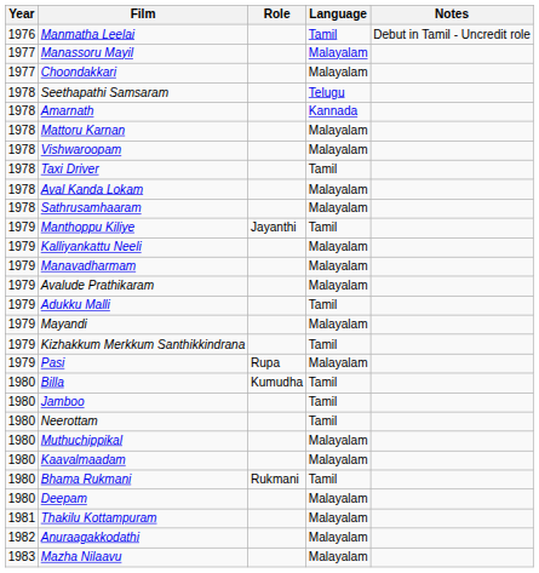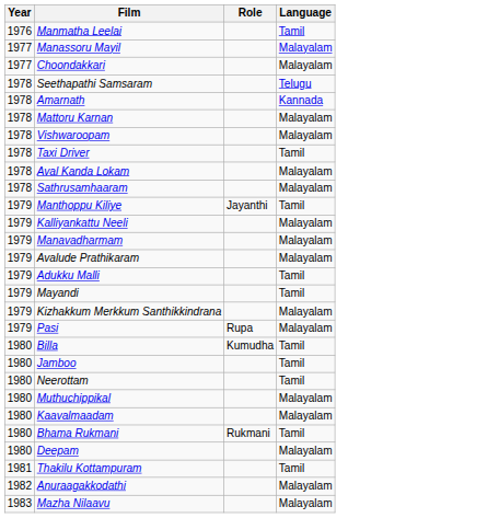 <table class="wikitable">
 <tr>
 <th>Year</th>
 <th>Film</th>
 <th>Role</th>
 <th>Language</th>
-<th>Notes</th>
 </tr>
 <tr>
 <td>1976</td>
 <td><em><a href='#'>Manmatha Leelai</a></em></td>
 <td></td>
 <td><a href='#'>Tamil</a></td>
-<td>Debut in Tamil - Uncredit role</td>
 </tr>
 <tr>
 <td>1977</td>
 <td><em><a href='#'>Manassoru Mayil</a></em></td>
 <td></td>
 <td><a href='#'>Malayalam</a></td>
-<td></td>
 </tr>
 <tr>
 <td>1977</td>
 <td><em><a href='#'>Choondakkari</a></em></td>
 <td></td>
 <td>Malayalam</td>
-<td></td>
 </tr>
 <tr>
 <td>1978</td>
 <td><em>Seethapathi Samsaram</em></td>
 <td></td>
 <td><a href='#'>Telugu</a></td>
-<td></td>
 </tr>
 <tr>
 <td>1978</td>
 <td><em><a href='#'>Amarnath</a></em></td>
 <td></td>
 <td><a href='#'>Kannada</a></td>
-<td></td>
 </tr>
 <tr>
 <td>1978</td>
 <td><em><a href='#'>Mattoru Karnan</a></em></td>
 <td></td>
 <td>Malayalam</td>
-<td></td>
 </tr>
 <tr>
 <td>1978</td>
 <td><em><a href='#'>Vishwaroopam</a></em></td>
 <td></td>
 <td>Malayalam</td>
-<td></td>
 </tr>
 <tr>
 <td>1978</td>
 <td><em><a href='#'>Taxi Driver</a></em></td>
 <td></td>
 <td>Tamil</td>
-<td></td>
 </tr>
 <tr>
 <td>1978</td>
 <td><em><a href='#'>Aval Kanda Lokam</a></em></td>
 <td></td>
 <td>Malayalam</td>
-<td></td>
 </tr>
 <tr>
 <td>1978</td>
 <td><em><a href='#'>Sathrusamhaaram</a></em></td>
 <td></td>
 <td>Malayalam</td>
-<td></td>
 </tr>
 <tr>
 <td>1979</td>
 <td><em><a href='#'>Manthoppu Kiliye</a></em></td>
 <td>Jayanthi</td>
 <td>Tamil</td>
-<td></td>
 </tr>
 <tr>
 <td>1979</td>
 <td><em><a href='#'>Kalliyankattu Neeli</a></em></td>
 <td></td>
 <td>Malayalam</td>
-<td></td>
 </tr>
 <tr>
 <td>1979</td>
 <td><em><a href='#'>Manavadharmam</a></em></td>
 <td></td>
 <td>Malayalam</td>
-<td></td>
 </tr>
 <tr>
 <td>1979</td>
 <td><em>Avalude Prathikaram</em></td>
 <td></td>
 <td>Malayalam</td>
-<td></td>
 </tr>
 <tr>
 <td>1979</td>
 <td><em><a href='#'>Adukku Malli</a></em></td>
 <td></td>
 <td>Tamil</td>
-<td></td>
 </tr>
 <tr>
 <td>1979</td>
 <td><em>Mayandi</em></td>
 <td></td>
-<td>Malayalam</td>
-<td></td>
+<td>Tamil</td>
 </tr>
 <tr>
 <td>1979</td>
 <td><em>Kizhakkum Merkkum Santhikkindrana</em></td>
 <td></td>
-<td>Tamil</td>
-<td></td>
+<td>Malayalam</td>
 </tr>
 <tr>
 <td>1979</td>
 <td><em><a href='#'>Pasi</a></em></td>
 <td>Rupa</td>
 <td>Malayalam</td>
-<td></td>
 </tr>
 <tr>
 <td>1980</td>
 <td><em><a href='#'>Billa</a></em></td>
 <td>Kumudha</td>
 <td>Tamil</td>
-<td></td>
 </tr>
 <tr>
 <td>1980</td>
 <td><em><a href='#'>Jamboo</a></em></td>
 <td></td>
 <td>Tamil</td>
-<td></td>
 </tr>
 <tr>
 <td>1980</td>
 <td><em>Neerottam</em></td>
 <td></td>
 <td>Tamil</td>
-<td></td>
 </tr>
 <tr>
 <td>1980</td>
 <td><em><a href='#'>Muthuchippikal</a></em></td>
 <td></td>
 <td>Malayalam</td>
-<td></td>
 </tr>
 <tr>
 <td>1980</td>
 <td><em><a href='#'>Kaavalmaadam</a></em></td>
 <td></td>
 <td>Malayalam</td>
-<td></td>
 </tr>
 <tr>
 <td>1980</td>
 <td><em><a href='#'>Bhama Rukmani</a></em></td>
 <td>Rukmani</td>
 <td>Tamil</td>
-<td></td>
 </tr>
 <tr>
 <td>1980</td>
 <td><em><a href='#'>Deepam</a></em></td>
 <td></td>
 <td>Malayalam</td>
-<td></td>
 </tr>
 <tr>
 <td>1981</td>
 <td><em><a href='#'>Thakilu Kottampuram</a></em></td>
 <td></td>
-<td>Malayalam</td>
-<td></td>
+<td>Tamil</td>
 </tr>
 <tr>
 <td>1982</td>
 <td><em><a href='#'>Anuraagakkodathi</a></em></td>
 <td></td>
 <td>Malayalam</td>
-<td></td>
 </tr>
 <tr>
 <td>1983</td>
 <td><em><a href='#'>Mazha Nilaavu</a></em></td>
 <td></td>
 <td>Malayalam</td>
-<td></td>
 </tr>
 </table>
